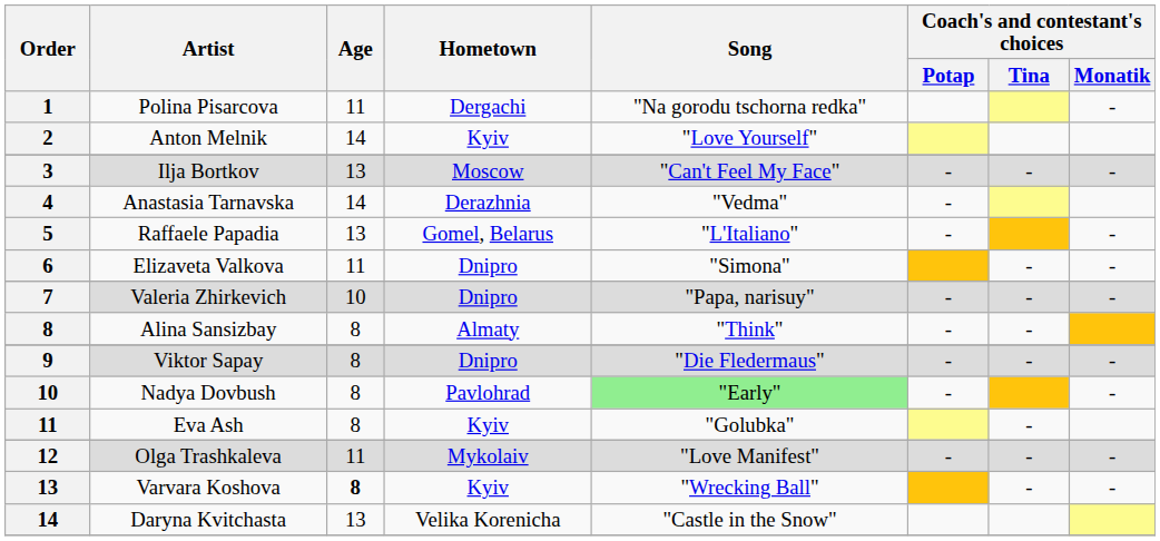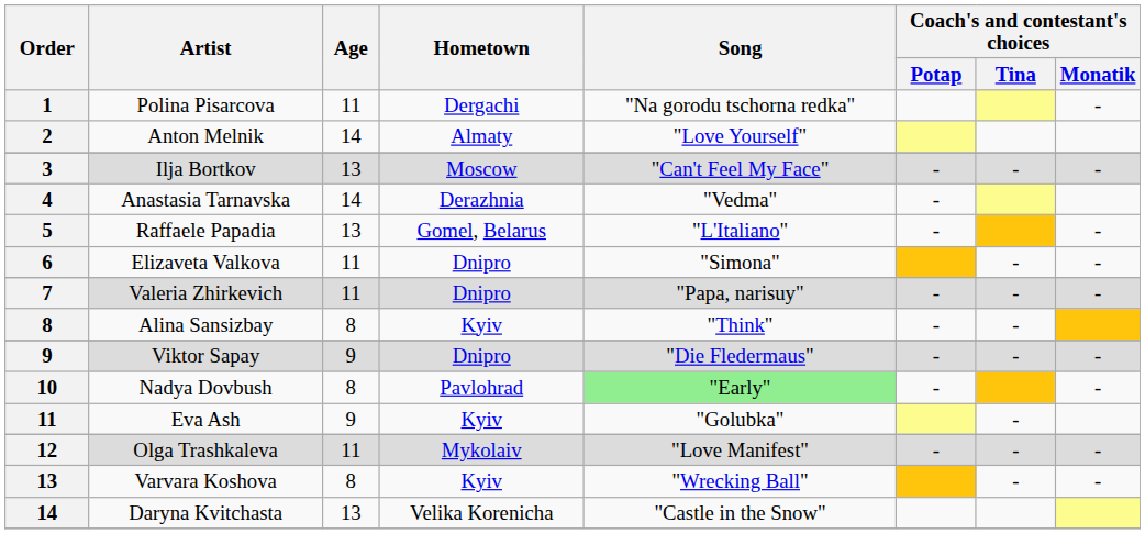 <table class="wikitable" style="text-align:center; line-height:17px; width:100%;">
 <tr>
 <th scope="col" rowspan="2" style="width=05%;">Order</th>
 <th scope="col" rowspan="2" style="width=20%;">Artist</th>
 <th scope="col" rowspan="2" style="width=05%;">Age</th>
 <th scope="col" rowspan="2" style="width:18%;">Hometown</th>
 <th scope="col" rowspan="2" style="width=22%;">Song</th>
 <th scope="col" colspan="4" style="width=28%;">Coach's and contestant's choices</th>
 </tr>
 <tr>
 <th width="07%"><a href='#'>Potap</a></th>
 <th width="07%"><a href='#'>Tina</a></th>
 <th width="07%"><a href='#'>Monatik</a></th>
 </tr>
 <tr>
 <th>1</th>
 <td>Polina Pisarcova</td>
 <td>11</td>
 <td><a href='#'>Dergachi</a></td>
 <td>"Na gorodu tschorna redka"</td>
 <td><strong></strong></td>
 <td style="background:#fdfc8f;"><strong></strong></td>
 <td>-</td>
 </tr>
 <tr>
 <th>2</th>
 <td>Anton Melnik</td>
 <td>14</td>
-<td><a href='#'>Kyiv</a></td>
+<td><a href='#'>Almaty</a></td>
 <td>"<a href='#'>Love Yourself</a>"</td>
 <td style="background:#fdfc8f;"><strong></strong></td>
 <td><strong></strong></td>
 <td><strong></strong></td>
 </tr>
 <tr>
 </tr>
 <tr style="background:#DCDCDC;">
 <th>3</th>
 <td>Ilja Bortkov</td>
 <td>13</td>
 <td><a href='#'>Moscow</a></td>
 <td>"<a href='#'>Can't Feel My Face</a>"</td>
 <td>-</td>
 <td>-</td>
 <td>-</td>
 </tr>
 <tr>
 <th>4</th>
 <td>Anastasia Tarnavska</td>
 <td>14</td>
 <td><a href='#'>Derazhnia</a></td>
 <td>"Vedma"</td>
 <td>-</td>
 <td style="background:#fdfc8f;"><strong></strong></td>
 <td><strong></strong></td>
 </tr>
 <tr>
 <th>5</th>
 <td>Raffaele Papadia</td>
 <td>13</td>
 <td><a href='#'>Gomel</a>, <a href='#'>Belarus</a></td>
 <td>"<a href='#'>L'Italiano</a>"</td>
 <td>-</td>
 <td style="background:#ffc40c;"><strong></strong></td>
 <td>-</td>
 </tr>
 <tr>
 <th>6</th>
 <td>Elizaveta Valkova</td>
 <td>11</td>
 <td><a href='#'>Dnipro</a></td>
 <td>"Simona"</td>
 <td style="background:#ffc40c;"><strong></strong></td>
 <td>-</td>
 <td>-</td>
 </tr>
 <tr>
 </tr>
 <tr style="background:#DCDCDC;">
 <th>7</th>
 <td>Valeria Zhirkevich</td>
-<td>10</td>
+<td>11</td>
 <td><a href='#'>Dnipro</a></td>
 <td>"Papa, narisuy"</td>
 <td>-</td>
 <td>-</td>
 <td>-</td>
 </tr>
 <tr>
 <th>8</th>
 <td>Alina Sansizbay</td>
 <td>8</td>
-<td><a href='#'>Almaty</a></td>
+<td><a href='#'>Kyiv</a></td>
 <td>"<a href='#'>Think</a>"</td>
 <td>-</td>
 <td>-</td>
 <td style="background:#ffc40c;"><strong></strong></td>
 </tr>
 <tr>
 </tr>
 <tr style="background:#DCDCDC;">
 <th>9</th>
 <td>Viktor Sapay</td>
-<td>8</td>
+<td>9</td>
 <td><a href='#'>Dnipro</a></td>
 <td>"<a href='#'>Die Fledermaus</a>"</td>
 <td>-</td>
 <td>-</td>
 <td>-</td>
 </tr>
 <tr>
 <th>10</th>
 <td>Nadya Dovbush</td>
 <td>8</td>
 <td><a href='#'>Pavlohrad</a></td>
 <td style="background: lightgreen;">"Early"</td>
 <td>-</td>
 <td style="background:#ffc40c;"><strong></strong></td>
 <td>-</td>
 </tr>
 <tr>
 <th>11</th>
 <td>Eva Ash</td>
-<td>8</td>
+<td>9</td>
 <td><a href='#'>Kyiv</a></td>
 <td>"Golubka"</td>
 <td style="background:#fdfc8f;"><strong></strong></td>
 <td>-</td>
 <td><strong></strong></td>
 </tr>
 <tr>
 </tr>
 <tr style="background:#DCDCDC;">
 <th>12</th>
 <td>Olga Trashkaleva</td>
 <td>11</td>
 <td><a href='#'>Mykolaiv</a></td>
 <td>"Love Manifest"</td>
 <td>-</td>
 <td>-</td>
 <td>-</td>
 </tr>
 <tr>
 <th>13</th>
 <td>Varvara Koshova</td>
-<td><strong>8</strong></td>
+<td>8</td>
 <td><a href='#'>Kyiv</a></td>
 <td>"<a href='#'>Wrecking Ball</a>"</td>
 <td style="background:#ffc40c;"><strong></strong></td>
 <td>-</td>
 <td>-</td>
 </tr>
 <tr>
 <th>14</th>
 <td>Daryna Kvitchasta</td>
 <td>13</td>
 <td>Velika Korenicha</td>
 <td>"Castle in the Snow"</td>
 <td><strong></strong></td>
 <td><strong></strong></td>
 <td style="background:#fdfc8f;"><strong></strong></td>
 </tr>
 <tr>
 </tr>
 </table>
